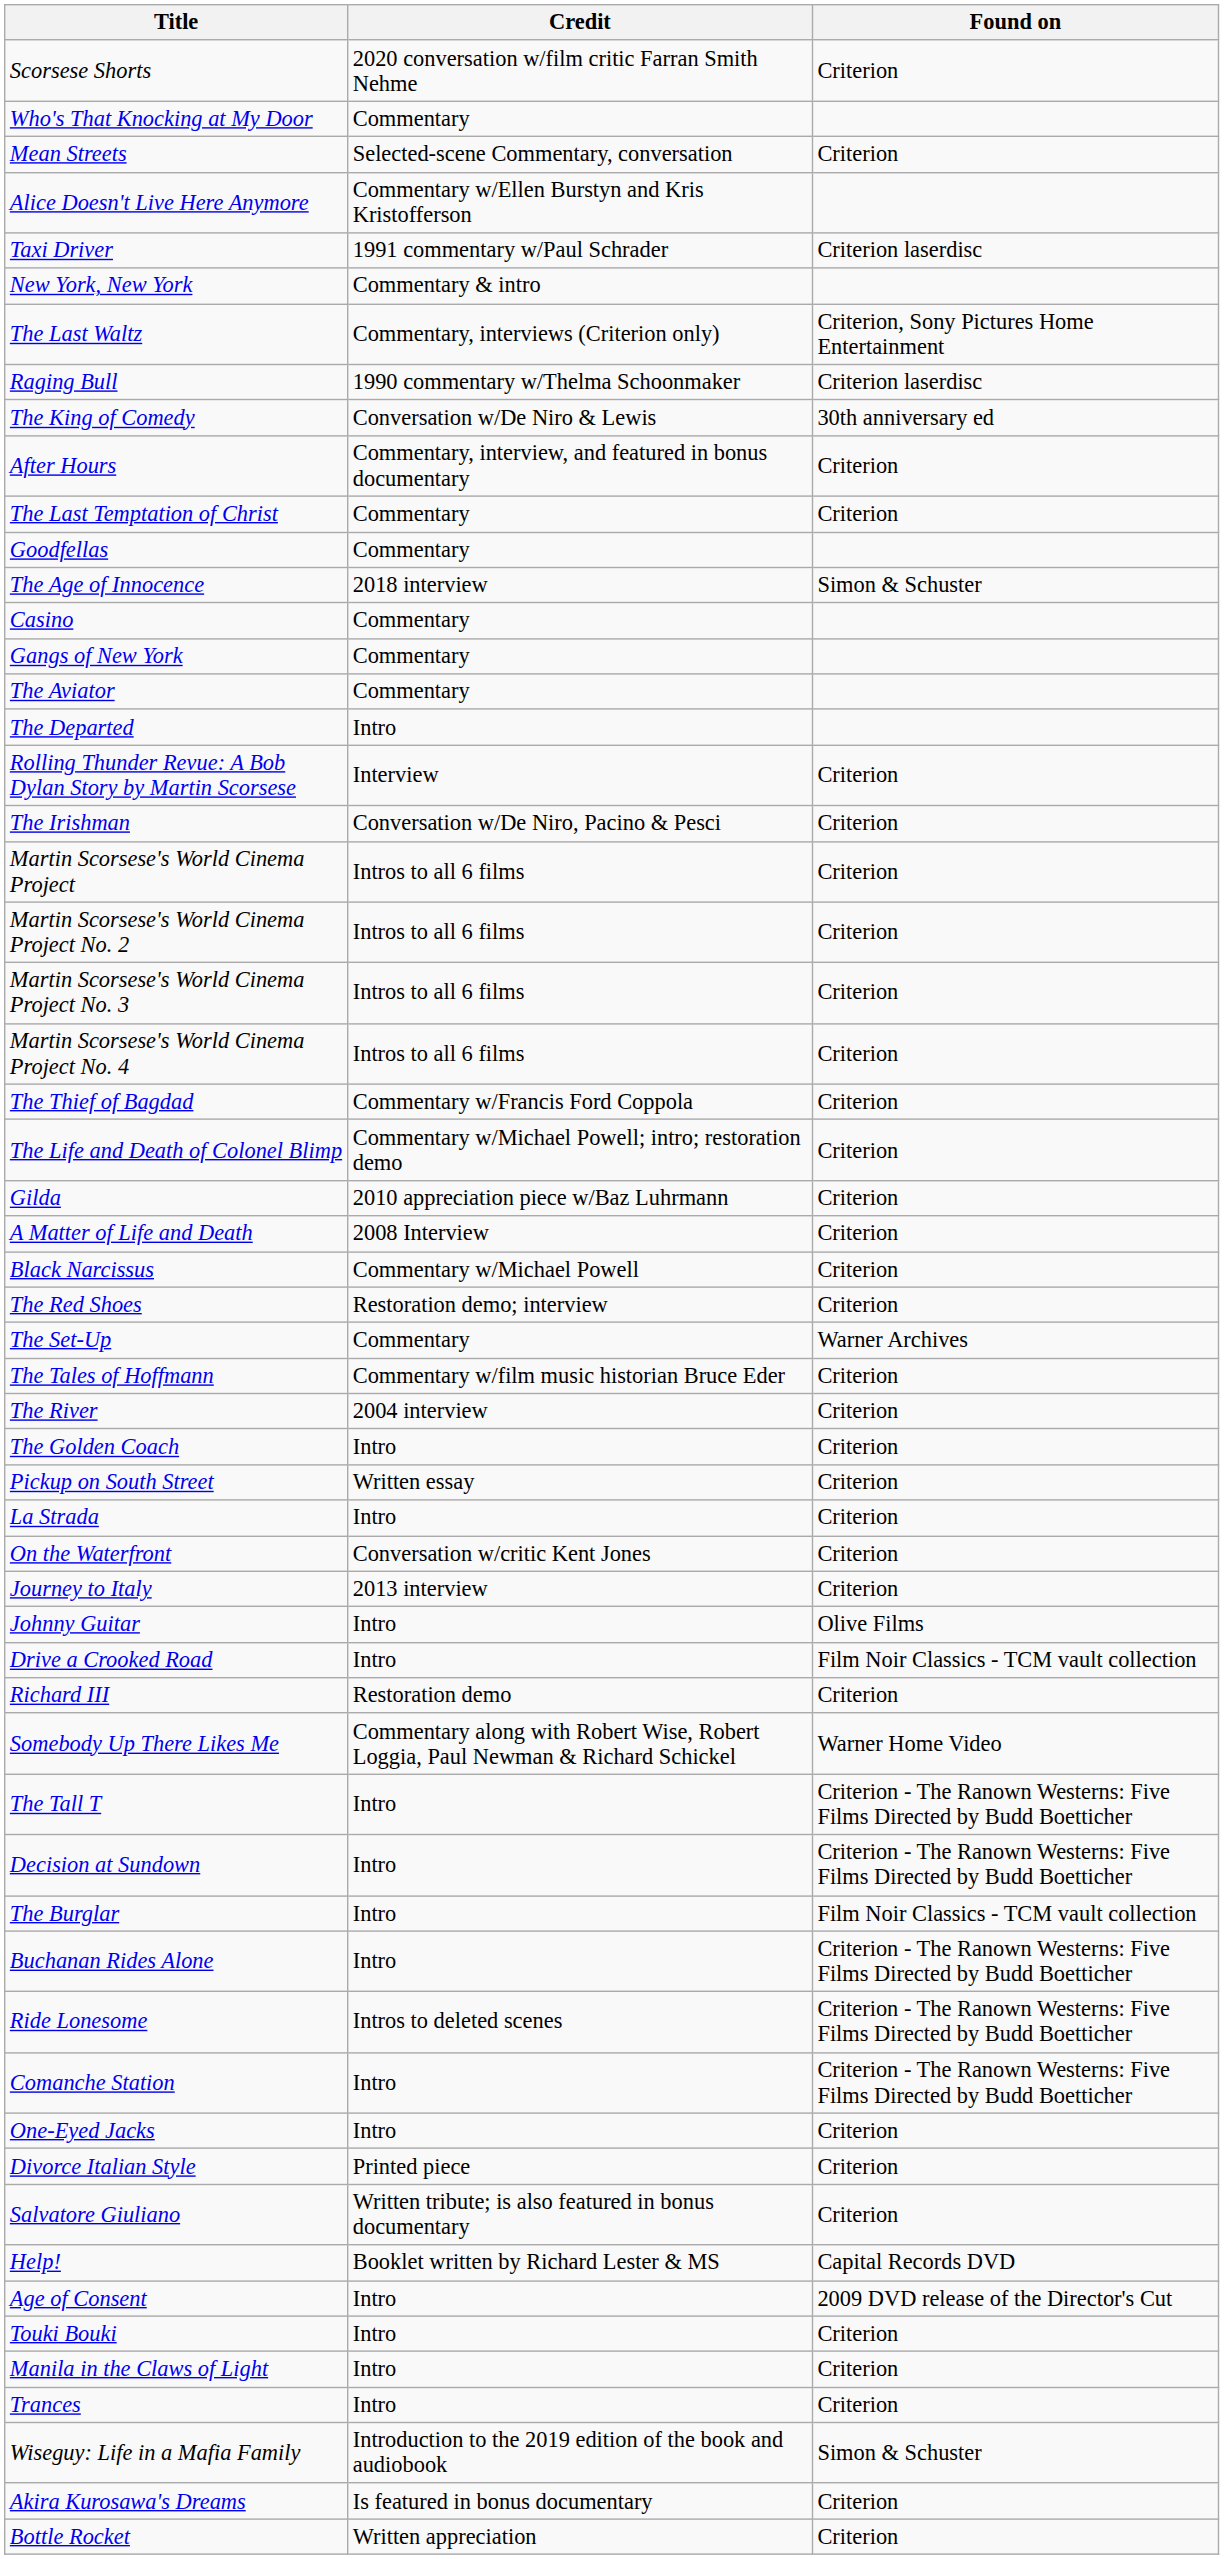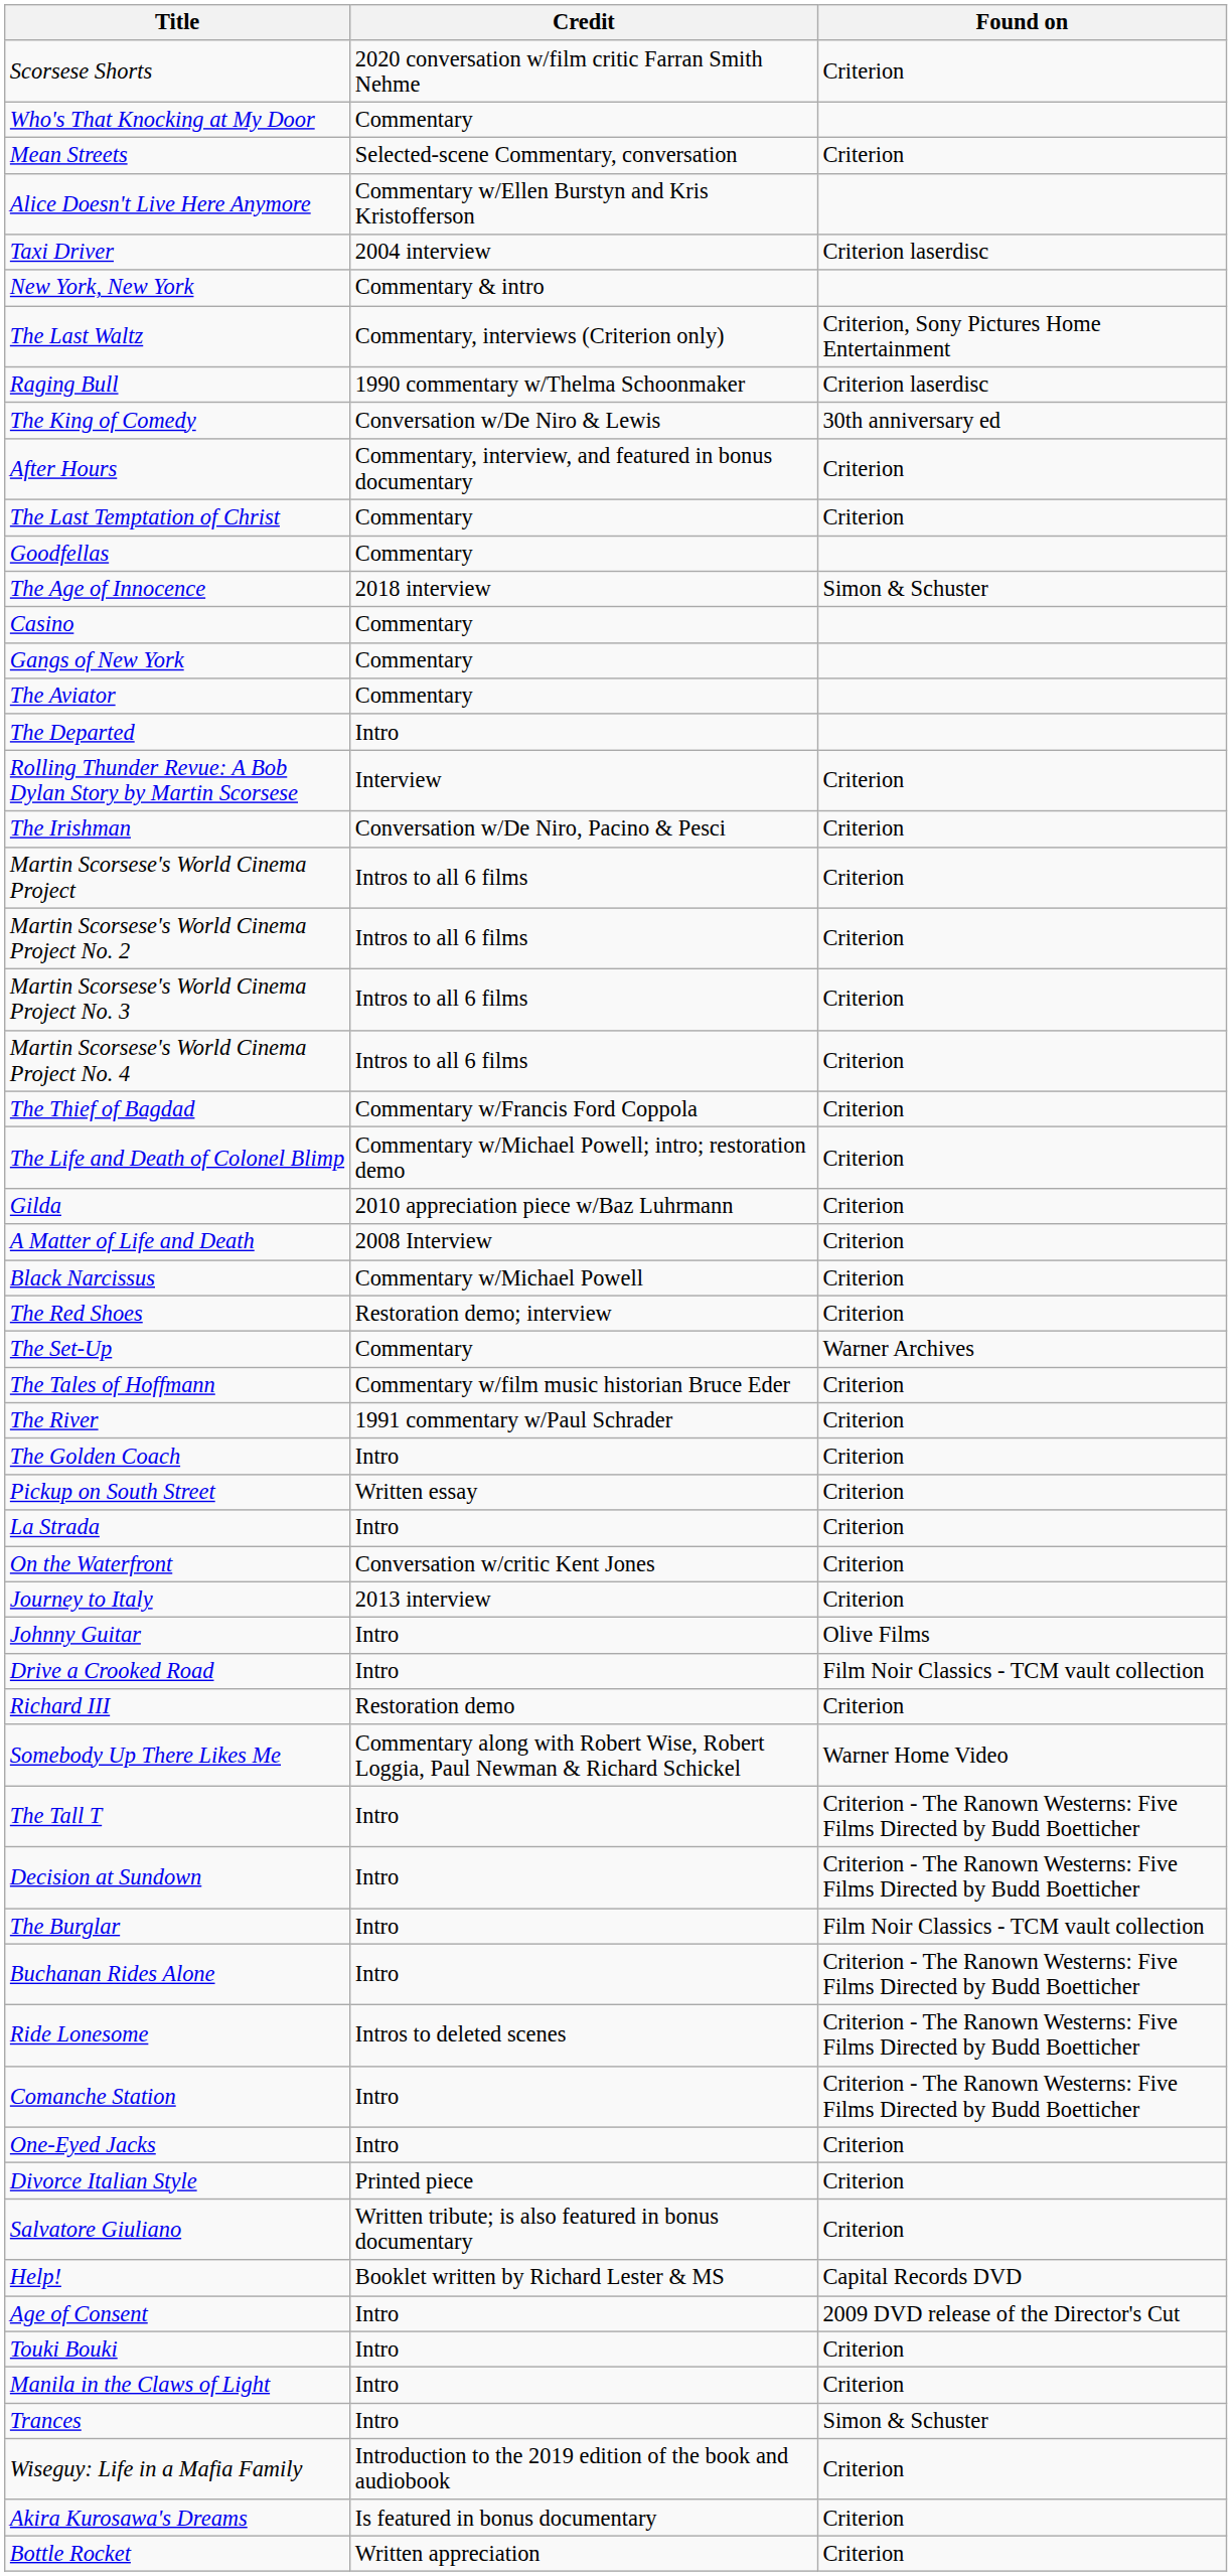 <table class="wikitable">
 <tr>
 <th>Title</th>
 <th>Credit</th>
 <th>Found on</th>
 </tr>
 <tr>
 <td><em>Scorsese Shorts</em></td>
 <td>2020 conversation w/film critic Farran Smith Nehme</td>
 <td>Criterion</td>
 </tr>
 <tr>
 <td><em><a href='#'>Who's That Knocking at My Door</a></em></td>
 <td>Commentary</td>
 <td></td>
 </tr>
 <tr>
 <td><em><a href='#'>Mean Streets</a></em></td>
 <td>Selected-scene Commentary, conversation</td>
 <td>Criterion</td>
 </tr>
 <tr>
 <td><em><a href='#'>Alice Doesn't Live Here Anymore</a></em></td>
 <td>Commentary w/Ellen Burstyn and Kris Kristofferson</td>
 <td></td>
 </tr>
 <tr>
 <td><em><a href='#'>Taxi Driver</a></em></td>
-<td>1991 commentary w/Paul Schrader</td>
+<td>2004 interview</td>
 <td>Criterion laserdisc</td>
 </tr>
 <tr>
 <td><em><a href='#'>New York, New York</a></em></td>
 <td>Commentary & intro</td>
 <td></td>
 </tr>
 <tr>
 <td><em><a href='#'>The Last Waltz</a></em></td>
 <td>Commentary, interviews (Criterion only)</td>
 <td>Criterion, Sony Pictures Home Entertainment</td>
 </tr>
 <tr>
 <td><em><a href='#'>Raging Bull</a></em></td>
 <td>1990 commentary w/Thelma Schoonmaker</td>
 <td>Criterion laserdisc</td>
 </tr>
 <tr>
 <td><em><a href='#'>The King of Comedy</a></em></td>
 <td>Conversation w/De Niro & Lewis</td>
 <td>30th anniversary ed</td>
 </tr>
 <tr>
 <td><em><a href='#'>After Hours</a></em></td>
 <td>Commentary, interview, and featured in bonus documentary</td>
 <td>Criterion</td>
 </tr>
 <tr>
 <td><em><a href='#'>The Last Temptation of Christ</a></em></td>
 <td>Commentary</td>
 <td>Criterion</td>
 </tr>
 <tr>
 <td><em><a href='#'>Goodfellas</a></em></td>
 <td>Commentary</td>
 <td></td>
 </tr>
 <tr>
 <td><em><a href='#'>The Age of Innocence</a></em></td>
 <td>2018 interview</td>
 <td>Simon & Schuster</td>
 </tr>
 <tr>
 <td><em><a href='#'>Casino</a></em></td>
 <td>Commentary</td>
 <td></td>
 </tr>
 <tr>
 <td><em><a href='#'>Gangs of New York</a></em></td>
 <td>Commentary</td>
 <td></td>
 </tr>
 <tr>
 <td><em><a href='#'>The Aviator</a></em></td>
 <td>Commentary</td>
 <td></td>
 </tr>
 <tr>
 <td><em><a href='#'>The Departed</a></em></td>
 <td>Intro</td>
 <td></td>
 </tr>
 <tr>
 <td><em><a href='#'>Rolling Thunder Revue: A Bob Dylan Story by Martin Scorsese</a></em></td>
 <td>Interview</td>
 <td>Criterion</td>
 </tr>
 <tr>
 <td><em><a href='#'>The Irishman</a></em></td>
 <td>Conversation w/De Niro, Pacino & Pesci</td>
 <td>Criterion</td>
 </tr>
 <tr>
 <td><em>Martin Scorsese's World Cinema Project</em></td>
 <td>Intros to all 6 films</td>
 <td>Criterion</td>
 </tr>
 <tr>
 <td><em>Martin Scorsese's World Cinema Project No. 2</em></td>
 <td>Intros to all 6 films</td>
 <td>Criterion</td>
 </tr>
 <tr>
 <td><em>Martin Scorsese's World Cinema Project No. 3</em></td>
 <td>Intros to all 6 films</td>
 <td>Criterion</td>
 </tr>
 <tr>
 <td><em>Martin Scorsese's World Cinema Project No. 4</em></td>
 <td>Intros to all 6 films</td>
 <td>Criterion</td>
 </tr>
 <tr>
 <td><em><a href='#'>The Thief of Bagdad</a></em></td>
 <td>Commentary w/Francis Ford Coppola</td>
 <td>Criterion</td>
 </tr>
 <tr>
 <td><em><a href='#'>The Life and Death of Colonel Blimp</a></em></td>
 <td>Commentary w/Michael Powell; intro; restoration demo</td>
 <td>Criterion</td>
 </tr>
 <tr>
 <td><em><a href='#'>Gilda</a></em></td>
 <td>2010 appreciation piece w/Baz Luhrmann</td>
 <td>Criterion</td>
 </tr>
 <tr>
 <td><em><a href='#'>A Matter of Life and Death</a></em></td>
 <td>2008 Interview</td>
 <td>Criterion</td>
 </tr>
 <tr>
 <td><em><a href='#'>Black Narcissus</a></em></td>
 <td>Commentary w/Michael Powell</td>
 <td>Criterion</td>
 </tr>
 <tr>
 <td><em><a href='#'>The Red Shoes</a></em></td>
 <td>Restoration demo; interview</td>
 <td>Criterion</td>
 </tr>
 <tr>
 <td><em><a href='#'>The Set-Up</a></em></td>
 <td>Commentary</td>
 <td>Warner Archives</td>
 </tr>
 <tr>
 <td><em><a href='#'>The Tales of Hoffmann</a></em></td>
 <td>Commentary w/film music historian Bruce Eder</td>
 <td>Criterion</td>
 </tr>
 <tr>
 <td><em><a href='#'>The River</a></em></td>
-<td>2004 interview</td>
+<td>1991 commentary w/Paul Schrader</td>
 <td>Criterion</td>
 </tr>
 <tr>
 <td><em><a href='#'>The Golden Coach</a></em></td>
 <td>Intro</td>
 <td>Criterion</td>
 </tr>
 <tr>
 <td><em><a href='#'>Pickup on South Street</a></em></td>
 <td>Written essay</td>
 <td>Criterion</td>
 </tr>
 <tr>
 <td><em><a href='#'>La Strada</a></em></td>
 <td>Intro</td>
 <td>Criterion</td>
 </tr>
 <tr>
 <td><em><a href='#'>On the Waterfront</a></em></td>
 <td>Conversation w/critic Kent Jones</td>
 <td>Criterion</td>
 </tr>
 <tr>
 <td><em><a href='#'>Journey to Italy</a></em></td>
 <td>2013 interview</td>
 <td>Criterion</td>
 </tr>
 <tr>
 <td><em><a href='#'>Johnny Guitar</a></em></td>
 <td>Intro</td>
 <td>Olive Films</td>
 </tr>
 <tr>
 <td><em><a href='#'>Drive a Crooked Road</a></em></td>
 <td>Intro</td>
 <td>Film Noir Classics - TCM vault collection</td>
 </tr>
 <tr>
 <td><em><a href='#'>Richard III</a></em></td>
 <td>Restoration demo</td>
 <td>Criterion</td>
 </tr>
 <tr>
 <td><em><a href='#'>Somebody Up There Likes Me</a></em></td>
 <td>Commentary along with Robert Wise, Robert Loggia, Paul Newman & Richard Schickel</td>
 <td>Warner Home Video</td>
 </tr>
 <tr>
 <td><em><a href='#'>The Tall T</a> </em></td>
 <td>Intro</td>
 <td>Criterion - The Ranown Westerns: Five Films Directed by Budd Boetticher</td>
 </tr>
 <tr>
 <td><em><a href='#'>Decision at Sundown</a> </em></td>
 <td>Intro</td>
 <td>Criterion - The Ranown Westerns: Five Films Directed by Budd Boetticher</td>
 </tr>
 <tr>
 <td><em><a href='#'>The Burglar</a></em></td>
 <td>Intro</td>
 <td>Film Noir Classics - TCM vault collection</td>
 </tr>
 <tr>
 <td><em><a href='#'>Buchanan Rides Alone</a></em></td>
 <td>Intro</td>
 <td>Criterion - The Ranown Westerns: Five Films Directed by Budd Boetticher</td>
 </tr>
 <tr>
 <td><em><a href='#'>Ride Lonesome</a></em></td>
 <td>Intros to deleted scenes</td>
 <td>Criterion - The Ranown Westerns: Five Films Directed by Budd Boetticher</td>
 </tr>
 <tr>
 <td><em><a href='#'>Comanche Station</a></em></td>
 <td>Intro</td>
 <td>Criterion - The Ranown Westerns: Five Films Directed by Budd Boetticher</td>
 </tr>
 <tr>
 <td><em><a href='#'>One-Eyed Jacks</a></em></td>
 <td>Intro</td>
 <td>Criterion</td>
 </tr>
 <tr>
 <td><em><a href='#'>Divorce Italian Style</a></em></td>
 <td>Printed piece</td>
 <td>Criterion</td>
 </tr>
 <tr>
 <td><em><a href='#'>Salvatore Giuliano</a></em></td>
 <td>Written tribute; is also featured in bonus documentary</td>
 <td>Criterion</td>
 </tr>
 <tr>
 <td><em><a href='#'>Help!</a></em></td>
 <td>Booklet written by Richard Lester & MS</td>
 <td>Capital Records DVD</td>
 </tr>
 <tr>
 <td><em><a href='#'>Age of Consent</a></em></td>
 <td>Intro</td>
 <td>2009 DVD release of the Director's Cut</td>
 </tr>
 <tr>
 <td><em><a href='#'>Touki Bouki</a></em></td>
 <td>Intro</td>
 <td>Criterion</td>
 </tr>
 <tr>
 <td><em><a href='#'>Manila in the Claws of Light</a></em></td>
 <td>Intro</td>
 <td>Criterion</td>
 </tr>
 <tr>
 <td><em><a href='#'>Trances</a></em></td>
 <td>Intro</td>
-<td>Criterion</td>
+<td>Simon & Schuster</td>
 </tr>
 <tr>
 <td><em>Wiseguy: Life in a Mafia Family</em></td>
 <td>Introduction to the 2019 edition of the book and audiobook</td>
-<td>Simon & Schuster</td>
+<td>Criterion</td>
 </tr>
 <tr>
 <td><em><a href='#'>Akira Kurosawa's Dreams</a></em></td>
 <td>Is featured in bonus documentary</td>
 <td>Criterion</td>
 </tr>
 <tr>
 <td><em><a href='#'>Bottle Rocket</a></em></td>
 <td>Written appreciation</td>
 <td>Criterion</td>
 </tr>
 </table>
